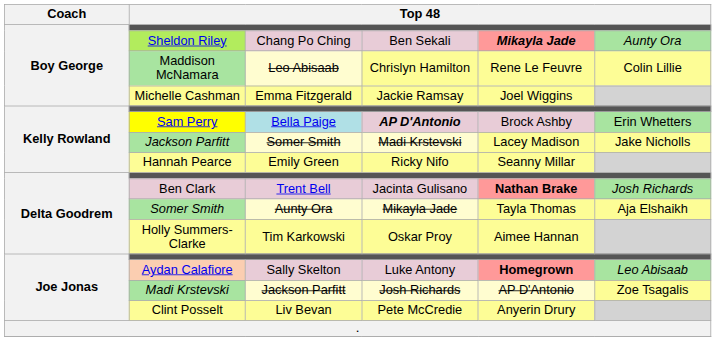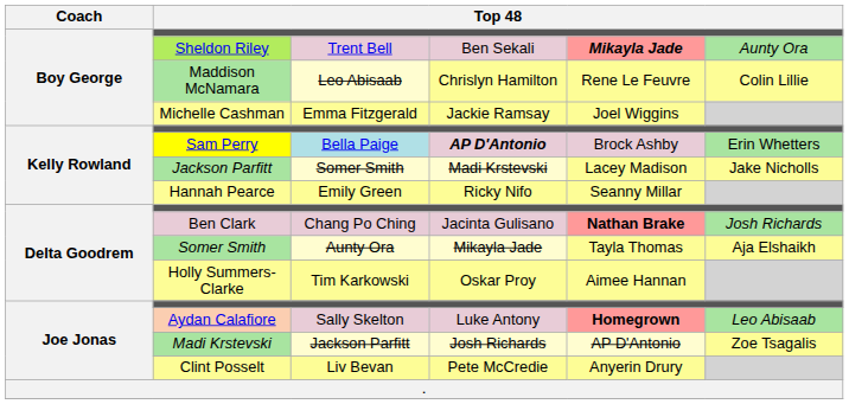 <table class="wikitable" style="text-align:center; width:100%;">
 <tr>
 <th style="width:15%;">Coach</th>
 <th style="width:85%;" colspan="5">Top 48</th>
 </tr>
 <tr>
 <th rowspan="4">Boy George</th>
 <td colspan="5" style="background:#555;"></td>
 </tr>
 <tr #B0E0E6>
 <td width="14%" style="background:#B2EC5D"><a href='#'>Sheldon Riley</a></td>
-<td width="14%" style="background:#E8CCD7">Chang Po Ching</td>
+<td style="background:#E8CCD7"><a href='#'>Trent Bell</a></td>
 <td style="background:#E8CCD7">Ben Sekali</td>
 <td width="14%" style="background:#FF9999"><strong><em>Mikayla Jade</em></strong></td>
 <td width="14%" bgcolor="#A8E4A0"><em>Aunty Ora</em></td>
 </tr>
 <tr>
 <td bgcolor="#A8E4A0">Maddison McNamara</td>
 <td bgcolor="#FFFDD0"><s>Leo Abisaab</s></td>
 <td bgcolor="#FDFD96">Chrislyn Hamilton</td>
 <td bgcolor="#FDFD96">Rene Le Feuvre</td>
 <td bgcolor="#FDFD96">Colin Lillie</td>
 </tr>
 <tr>
 <td bgcolor="#FDFD96">Michelle Cashman</td>
 <td bgcolor="#FDFD96">Emma Fitzgerald</td>
 <td bgcolor="#FDFD96">Jackie Ramsay</td>
 <td bgcolor="#FDFD96">Joel Wiggins</td>
 <td bgcolor="lightgray"></td>
 </tr>
 <tr>
 <th rowspan="4">Kelly Rowland</th>
 <td colspan="5" style="background:#555;"></td>
 </tr>
 <tr>
 <td style="background:yellow"><a href='#'>Sam Perry</a></td>
 <td style="background:#B0E0E6"><a href='#'>Bella Paige</a></td>
 <td style="background:#E8CCD7"><strong><em>AP D'Antonio</em></strong></td>
 <td style="background:#E8CCD7">Brock Ashby</td>
 <td bgcolor="#A8E4A0">Erin Whetters</td>
 </tr>
 <tr>
 <td bgcolor="#A8E4A0"><em>Jackson Parfitt</em></td>
 <td bgcolor="#FFFDD0"><s>Somer Smith</s></td>
 <td bgcolor="#FFFDD0"><s>Madi Krstevski</s></td>
 <td bgcolor="#FDFD96">Lacey Madison</td>
 <td bgcolor="#FDFD96">Jake Nicholls</td>
 </tr>
 <tr>
 <td bgcolor="#FDFD96">Hannah Pearce</td>
 <td bgcolor="#FDFD96">Emily Green</td>
 <td bgcolor="#FDFD96">Ricky Nifo</td>
 <td bgcolor="#FDFD96">Seanny Millar</td>
 <td bgcolor="lightgray"></td>
 </tr>
 <tr>
 <th rowspan="4">Delta Goodrem</th>
 <td colspan="5" style="background:#555;"></td>
 </tr>
 <tr #B0E0E6>
 <td style="background:#E8CCD7">Ben Clark</td>
-<td style="background:#E8CCD7"><a href='#'>Trent Bell</a></td>
+<td width="14%" style="background:#E8CCD7">Chang Po Ching</td>
 <td style="background:#E8CCD7">Jacinta Gulisano</td>
 <td style="background:#FF9999"><strong>Nathan Brake</strong></td>
 <td bgcolor="#A8E4A0"><em>Josh Richards</em></td>
 </tr>
 <tr>
 <td bgcolor="#A8E4A0"><em>Somer Smith</em></td>
 <td bgcolor="#FFFDD0"><s>Aunty Ora</s></td>
 <td bgcolor="#FFFDD0"><s>Mikayla Jade</s></td>
 <td bgcolor="#FDFD96">Tayla Thomas</td>
 <td bgcolor="#FDFD96">Aja Elshaikh</td>
 </tr>
 <tr>
 <td bgcolor="#FDFD96">Holly Summers-Clarke</td>
 <td bgcolor="#FDFD96">Tim Karkowski</td>
 <td bgcolor="#FDFD96">Oskar Proy</td>
 <td bgcolor="#FDFD96">Aimee Hannan</td>
 <td bgcolor="lightgray"></td>
 </tr>
 <tr>
 <th rowspan="4">Joe Jonas</th>
 <td colspan="5" style="background:#555;"></td>
 </tr>
 <tr #B0E0E6>
 <td style="background:#FBCEB1"><a href='#'>Aydan Calafiore</a></td>
 <td style="background:#E8CCD7">Sally Skelton</td>
 <td width="14%" style="background:#E8CCD7">Luke Antony</td>
 <td style="background:#FF9999"><strong>Homegrown</strong></td>
 <td bgcolor="#A8E4A0"><em>Leo Abisaab</em></td>
 </tr>
 <tr>
 <td bgcolor="#A8E4A0"><em>Madi Krstevski</em></td>
 <td bgcolor="#FFFDD0"><s>Jackson Parfitt</s></td>
 <td bgcolor="#FFFDD0"><s>Josh Richards</s></td>
 <td bgcolor="#FFFDD0"><s>AP D'Antonio</s></td>
 <td bgcolor="#FDFD96">Zoe Tsagalis</td>
 </tr>
 <tr>
 <td bgcolor="#FDFD96">Clint Posselt</td>
 <td bgcolor="#FDFD96">Liv Bevan</td>
 <td bgcolor="#FDFD96">Pete McCredie</td>
 <td bgcolor="#FDFD96">Anyerin Drury</td>
 <td bgcolor="lightgray"></td>
 </tr>
 <tr>
 <th style="font-size:90%; line-height:12px;" colspan="8"><small>.</small></th>
 </tr>
 <tr>
 </tr>
 </table>
